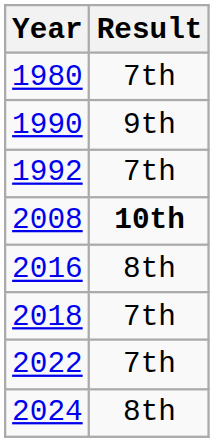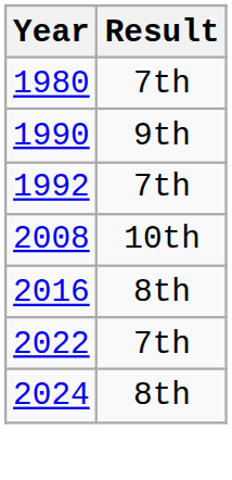 <table class="wikitable" style="text-align:center">
 <tr>
 <th>Year</th>
 <th>Result</th>
 </tr>
 <tr>
 <td><a href='#'>1980</a></td>
 <td>7th</td>
 </tr>
 <tr>
 <td><a href='#'>1990</a></td>
 <td>9th</td>
 </tr>
 <tr>
 <td><a href='#'>1992</a></td>
 <td>7th</td>
 </tr>
 <tr>
 <td><a href='#'>2008</a></td>
-<td><strong>10th</strong></td>
+<td>10th</td>
 </tr>
 <tr>
 <td><a href='#'>2016</a></td>
 <td>8th</td>
-</tr>
-<tr>
-<td><a href='#'>2018</a></td>
-<td>7th</td>
 </tr>
 <tr>
 <td><a href='#'>2022</a></td>
 <td>7th</td>
 </tr>
 <tr>
 <td><a href='#'>2024</a></td>
 <td>8th</td>
 </tr>
 </table>
